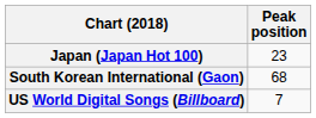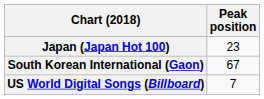 <table class="wikitable plainrowheaders" style="text-align:center">
 <tr>
 <th scope="col">Chart (2018)</th>
 <th scope="col">Peak<br> position</th>
 </tr>
 <tr>
 <th scope="row">Japan (<a href='#'>Japan Hot 100</a>)</th>
 <td>23</td>
 </tr>
 <tr>
 <th scope="row">South Korean International (<a href='#'>Gaon</a>)</th>
-<td>68</td>
+<td>67</td>
 </tr>
 <tr>
 <th scope="row">US <a href='#'>World Digital Songs</a> (<a href='#'><em>Billboard</em></a>)</th>
 <td>7</td>
 </tr>
 </table>
